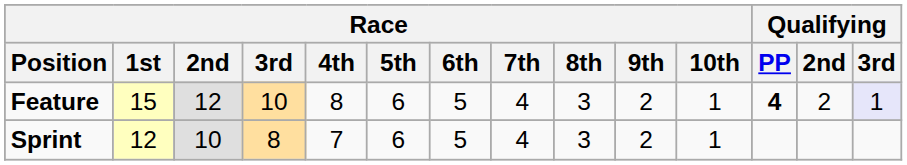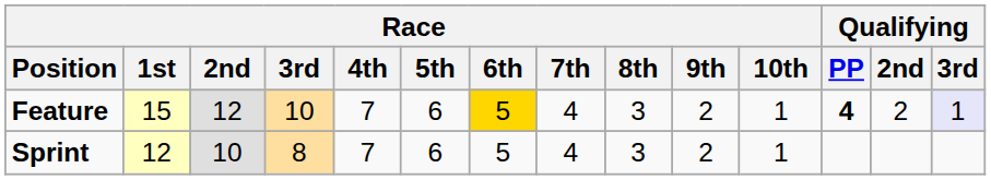 <table class="wikitable" style="font-size:85%; text-align:center">
 <tr>
 <th colspan=11>Race</th>
 <th colspan=3>Qualifying</th>
 </tr>
 <tr>
 <th>Position</th>
 <th> 1st </th>
 <th> 2nd </th>
 <th> 3rd </th>
 <th> 4th </th>
 <th> 5th </th>
 <th> 6th </th>
 <th> 7th </th>
 <th> 8th </th>
 <th> 9th </th>
 <th> 10th </th>
 <th><a href='#'>PP</a></th>
 <th>2nd</th>
 <th>3rd</th>
 </tr>
 <tr>
 <td align="left"><strong>Feature</strong></td>
 <td style="background:#ffffbf;">15</td>
 <td style="background:#dfdfdf;">12</td>
 <td style="background:#ffdf9f;">10</td>
-<td>8</td>
+<td>7</td>
 <td>6</td>
-<td>5</td>
+<td style="background: gold;">5</td>
 <td>4</td>
 <td>3</td>
 <td>2</td>
 <td>1</td>
 <td><strong>4</strong></td>
 <td>2</td>
 <td style="background: lavender;">1</td>
 </tr>
 <tr>
 <td align="left"><strong>Sprint</strong></td>
 <td style="background:#ffffbf;">12</td>
 <td style="background:#dfdfdf;">10</td>
 <td style="background:#ffdf9f;">8</td>
 <td>7</td>
 <td>6</td>
 <td>5</td>
 <td>4</td>
 <td>3</td>
 <td>2</td>
 <td>1</td>
 <td></td>
 <td></td>
 <td></td>
 </tr>
 </table>
